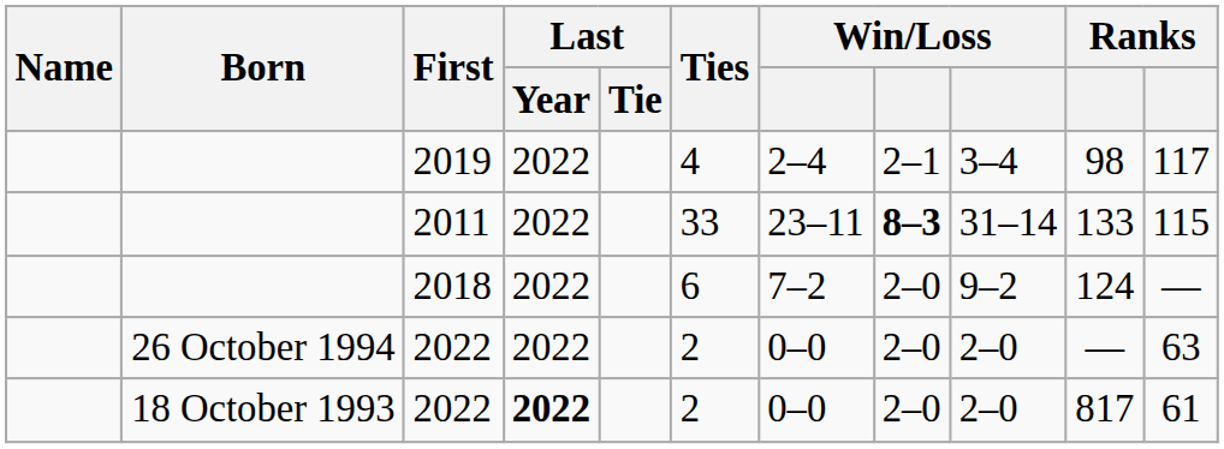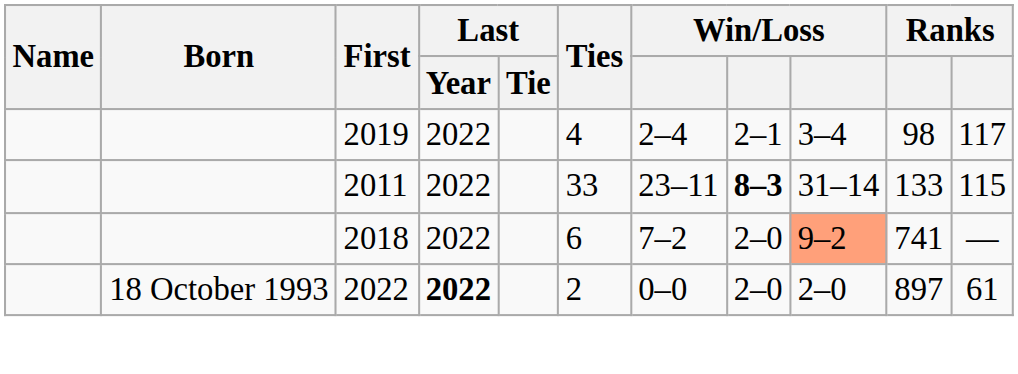 <table class="wikitable sortable">
 <tr style="text-align:center;">
 <th rowspan=2>Name</th>
 <th rowspan=2>Born</th>
 <th rowspan=2>First</th>
 <th colspan=2>Last</th>
 <th rowspan=2>Ties</th>
 <th class="unsortable" colspan=3>Win/Loss</th>
 <th class="unsortable" colspan=2>Ranks</th>
 </tr>
 <tr>
 <th>Year</th>
 <th>Tie</th>
 <th></th>
 <th></th>
 <th></th>
 <th></th>
 <th></th>
 </tr>
 <tr>
 <td></td>
 <td></td>
 <td>2019</td>
 <td>2022</td>
 <td></td>
 <td>4</td>
 <td>2–4</td>
 <td>2–1</td>
 <td>3–4</td>
 <td style="text-align:center;">98</td>
 <td style="text-align:center;">117</td>
 </tr>
 <tr>
 <td></td>
 <td></td>
 <td>2011</td>
 <td>2022</td>
 <td></td>
 <td>33</td>
 <td>23–11</td>
 <td><strong>8–3</strong></td>
 <td>31–14</td>
 <td style="text-align:center;">133</td>
 <td style="text-align:center;">115</td>
 </tr>
 <tr>
 <td></td>
 <td></td>
 <td>2018</td>
 <td>2022</td>
 <td></td>
 <td>6</td>
 <td>7–2</td>
 <td>2–0</td>
-<td>9–2</td>
-<td style="text-align:center;">124</td>
+<td style="background: lightsalmon;">9–2</td>
+<td style="text-align:center;">741</td>
 <td style="text-align:center;">—</td>
-</tr>
-<tr>
-<td></td>
-<td>26 October 1994</td>
-<td>2022</td>
-<td>2022</td>
-<td></td>
-<td>2</td>
-<td>0–0</td>
-<td>2–0</td>
-<td>2–0</td>
-<td style="text-align:center;">—</td>
-<td style="text-align:center;">63</td>
 </tr>
 <tr>
 <td></td>
 <td>18 October 1993</td>
 <td>2022</td>
 <td><strong>2022</strong></td>
 <td></td>
 <td>2</td>
 <td>0–0</td>
 <td>2–0</td>
 <td>2–0</td>
-<td style="text-align:center;">817</td>
+<td style="text-align:center;">897</td>
 <td style="text-align:center;">61</td>
 </tr>
 </table>
